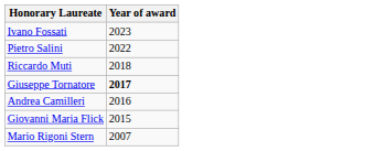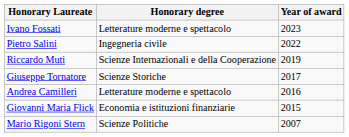 <table class="wikitable">
 <tr>
 <th>Honorary Laureate</th>
+<th>Honorary degree</th>
 <th>Year of award</th>
 </tr>
 <tr>
 <td><a href='#'>Ivano Fossati</a></td>
+<td>Letterature moderne e spettacolo</td>
 <td>2023</td>
 </tr>
 <tr>
 <td><a href='#'>Pietro Salini</a></td>
+<td>Ingegneria civile</td>
 <td>2022</td>
 </tr>
 <tr>
 <td><a href='#'>Riccardo Muti</a></td>
-<td>2018</td>
+<td>Scienze Internazionali e della Cooperazione</td>
+<td>2019</td>
 </tr>
 <tr>
 <td><a href='#'>Giuseppe Tornatore</a></td>
-<td><strong>2017</strong></td>
+<td>Scienze Storiche</td>
+<td>2017</td>
 </tr>
 <tr>
 <td><a href='#'>Andrea Camilleri</a></td>
+<td>Letterature moderne e spettacolo</td>
 <td>2016</td>
 </tr>
 <tr>
 <td><a href='#'>Giovanni Maria Flick</a></td>
+<td>Economia e istituzioni finanziarie</td>
 <td>2015</td>
 </tr>
 <tr>
 <td><a href='#'>Mario Rigoni Stern</a></td>
+<td>Scienze Politiche</td>
 <td>2007</td>
 </tr>
 </table>
